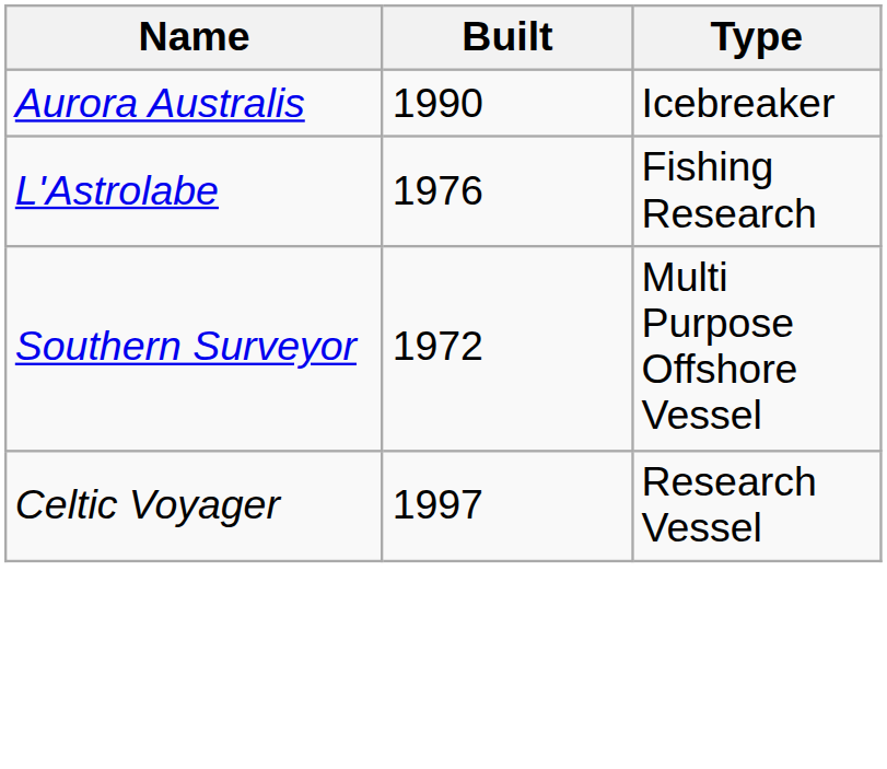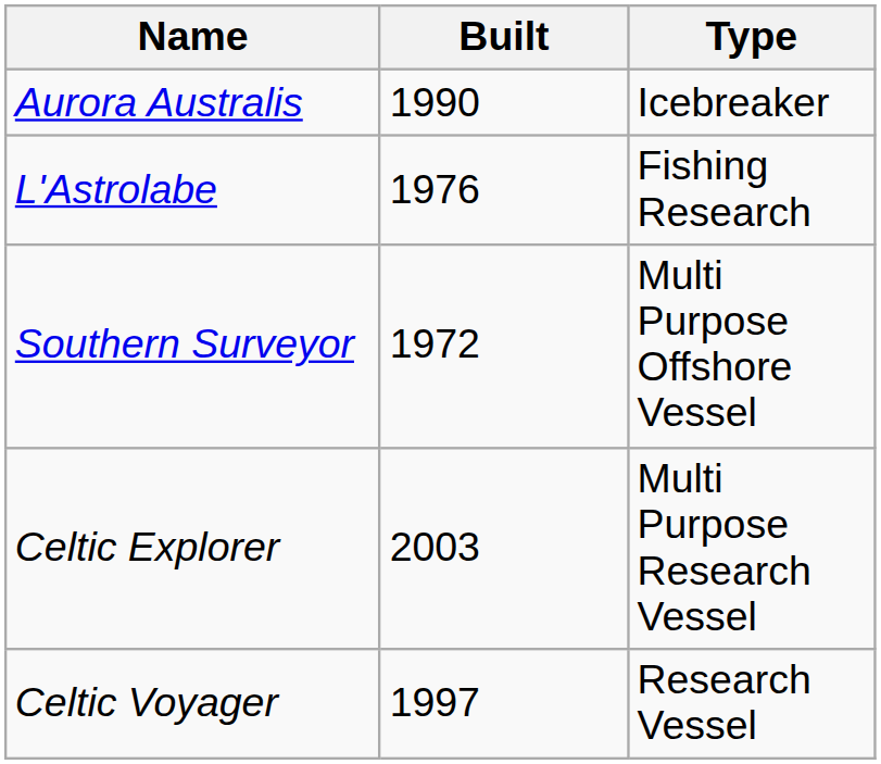 <table class="wikitable" border="1">
 <tr>
 <th scope="col" width="140pt">Name</th>
 <th scope="col" width="90pt">Built</th>
 <th scope="col" width="90pt">Type</th>
 </tr>
 <tr>
 <td><em><a href='#'>Aurora Australis</a></em></td>
 <td>1990</td>
 <td>Icebreaker</td>
 </tr>
 <tr>
 <td><em><a href='#'>L'Astrolabe</a></em></td>
 <td>1976</td>
 <td>Fishing Research</td>
 </tr>
 <tr>
 <td><a href='#'><em>Southern Surveyor</em></a></td>
 <td>1972</td>
 <td>Multi Purpose Offshore Vessel</td>
 </tr>
 <tr>
+<td><em>Celtic Explorer</em></td>
+<td>2003</td>
+<td>Multi Purpose Research Vessel</td>
+</tr>
+<tr>
 <td><em>Celtic Voyager</em></td>
 <td>1997</td>
 <td>Research Vessel</td>
 </tr>
 </table>
